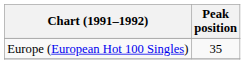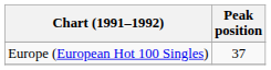 <table class="wikitable sortable">
 <tr>
 <th>Chart (1991–1992)</th>
 <th>Peak<br>position</th>
 </tr>
 <tr>
 </tr>
 <tr>
 <td align="left">Europe (<a href='#'>European Hot 100 Singles</a>)</td>
-<td align="center">35</td>
+<td align="center">37</td>
 </tr>
 <tr>
 </tr>
 <tr>
 </tr>
 </table>
